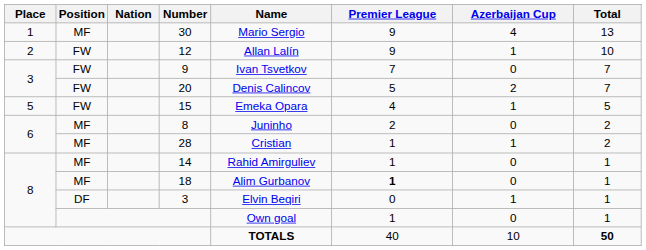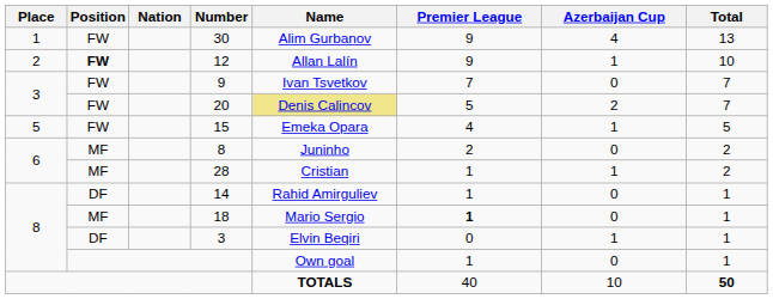 <table class="wikitable" style="font-size: 95%; text-align: center;">
 <tr>
 <th width=60>Place</th>
 <th width=60>Position</th>
 <th width=60>Nation</th>
 <th width=60>Number</th>
 <th width=150>Name</th>
 <th width=150><a href='#'>Premier League</a></th>
 <th width=150><a href='#'>Azerbaijan Cup</a></th>
 <th width=80>Total</th>
 </tr>
 <tr>
 <td>1</td>
-<td>MF</td>
+<td>FW</td>
 <td></td>
 <td>30</td>
-<td><a href='#'>Mario Sergio</a></td>
+<td><a href='#'>Alim Gurbanov</a></td>
 <td>9</td>
 <td>4</td>
 <td>13</td>
 </tr>
 <tr>
 <td>2</td>
-<td>FW</td>
+<td><strong>FW</strong></td>
 <td></td>
 <td>12</td>
 <td><a href='#'>Allan Lalín</a></td>
 <td>9</td>
 <td>1</td>
 <td>10</td>
 </tr>
 <tr>
 <td rowspan="2">3</td>
 <td>FW</td>
 <td></td>
 <td>9</td>
 <td><a href='#'>Ivan Tsvetkov</a></td>
 <td>7</td>
 <td>0</td>
 <td>7</td>
 </tr>
 <tr>
 <td>FW</td>
 <td></td>
 <td>20</td>
-<td><a href='#'>Denis Calincov</a></td>
+<td style="background: khaki;"><a href='#'>Denis Calincov</a></td>
 <td>5</td>
 <td>2</td>
 <td>7</td>
 </tr>
 <tr>
 <td>5</td>
 <td>FW</td>
 <td></td>
 <td>15</td>
 <td><a href='#'>Emeka Opara</a></td>
 <td>4</td>
 <td>1</td>
 <td>5</td>
 </tr>
 <tr>
 <td rowspan="2">6</td>
 <td>MF</td>
 <td></td>
 <td>8</td>
 <td><a href='#'>Juninho</a></td>
 <td>2</td>
 <td>0</td>
 <td>2</td>
 </tr>
 <tr>
 <td>MF</td>
 <td></td>
 <td>28</td>
 <td><a href='#'>Cristian</a></td>
 <td>1</td>
 <td>1</td>
 <td>2</td>
 </tr>
 <tr>
 <td rowspan="4">8</td>
-<td>MF</td>
+<td>DF</td>
 <td></td>
 <td>14</td>
 <td><a href='#'>Rahid Amirguliev</a></td>
 <td>1</td>
 <td>0</td>
 <td>1</td>
 </tr>
 <tr>
 <td>MF</td>
 <td></td>
 <td>18</td>
-<td><a href='#'>Alim Gurbanov</a></td>
+<td><a href='#'>Mario Sergio</a></td>
 <td><strong>1</strong></td>
 <td>0</td>
 <td>1</td>
 </tr>
 <tr>
 <td>DF</td>
 <td></td>
 <td>3</td>
 <td><a href='#'>Elvin Beqiri</a></td>
 <td>0</td>
 <td>1</td>
 <td>1</td>
 </tr>
 <tr>
 <td colspan="3"></td>
 <td><a href='#'>Own goal</a></td>
 <td>1</td>
 <td>0</td>
 <td>1</td>
 </tr>
 <tr>
 <td colspan="4"></td>
 <td><strong>TOTALS</strong></td>
 <td>40</td>
 <td>10</td>
 <td><strong>50</strong></td>
 </tr>
 </table>
